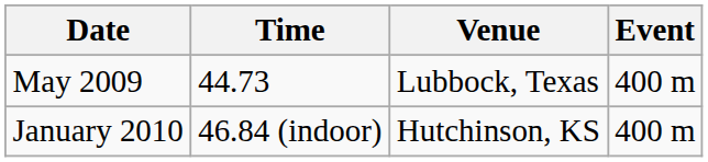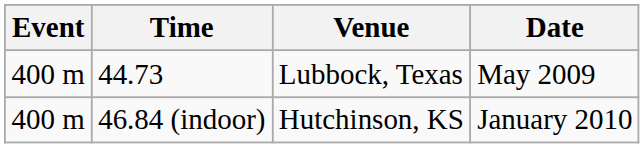 <table class="wikitable">
 <tr>
-<th>Date</th>
+<th>Event</th>
 <th>Time</th>
 <th>Venue</th>
-<th>Event</th>
+<th>Date</th>
 </tr>
 <tr>
-<td>May 2009</td>
+<td>400 m</td>
 <td>44.73</td>
 <td>Lubbock, Texas</td>
-<td>400 m</td>
+<td>May 2009</td>
 </tr>
 <tr>
-<td>January 2010</td>
+<td>400 m</td>
 <td>46.84 (indoor)</td>
 <td>Hutchinson, KS</td>
-<td>400 m</td>
+<td>January 2010</td>
 </tr>
 </table>
